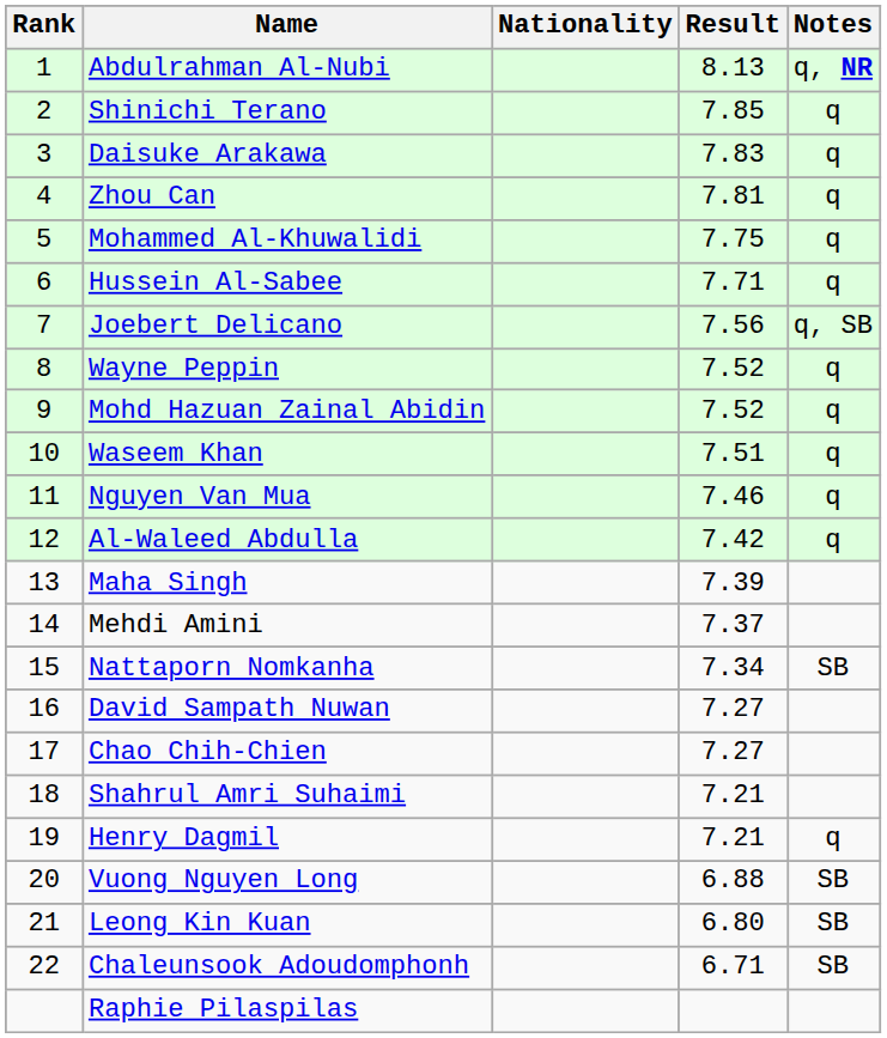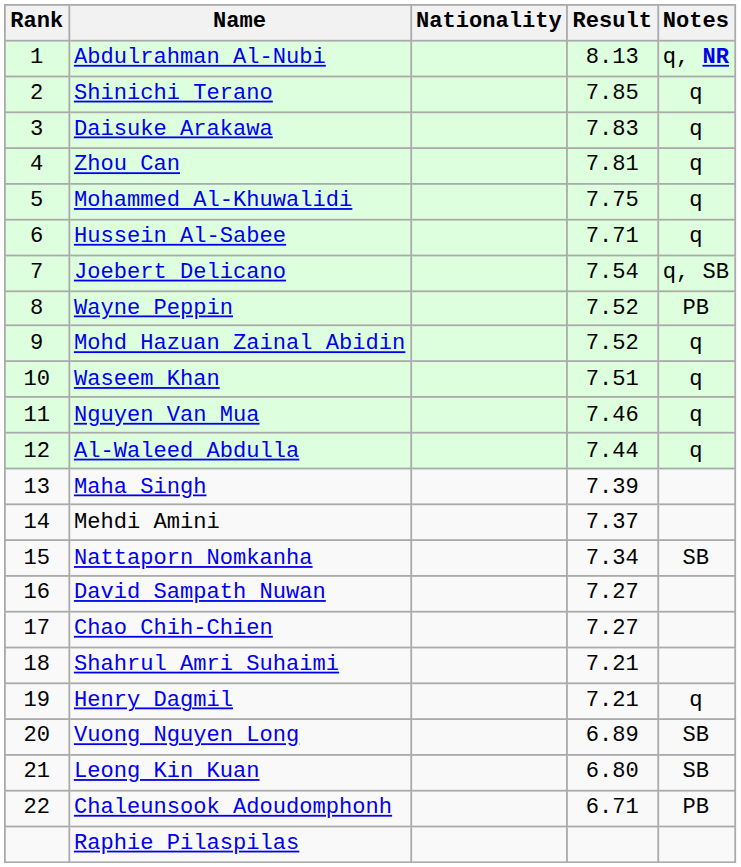 <table class="wikitable sortable" style="text-align:center; font-size:95%">
 <tr>
 <th>Rank</th>
 <th>Name</th>
 <th>Nationality</th>
 <th>Result</th>
 <th>Notes</th>
 </tr>
 <tr bgcolor=ddffdd>
 <td>1</td>
 <td align=left><a href='#'>Abdulrahman Al-Nubi</a></td>
 <td align=left></td>
 <td>8.13</td>
 <td>q, <strong><a href='#'>NR</a></strong></td>
 </tr>
 <tr bgcolor=ddffdd>
 <td>2</td>
 <td align=left><a href='#'>Shinichi Terano</a></td>
 <td align=left></td>
 <td>7.85</td>
 <td>q</td>
 </tr>
 <tr bgcolor=ddffdd>
 <td>3</td>
 <td align=left><a href='#'>Daisuke Arakawa</a></td>
 <td align=left></td>
 <td>7.83</td>
 <td>q</td>
 </tr>
 <tr bgcolor=ddffdd>
 <td>4</td>
 <td align=left><a href='#'>Zhou Can</a></td>
 <td align=left></td>
 <td>7.81</td>
 <td>q</td>
 </tr>
 <tr bgcolor=ddffdd>
 <td>5</td>
 <td align=left><a href='#'>Mohammed Al-Khuwalidi</a></td>
 <td align=left></td>
 <td>7.75</td>
 <td>q</td>
 </tr>
 <tr bgcolor=ddffdd>
 <td>6</td>
 <td align=left><a href='#'>Hussein Al-Sabee</a></td>
 <td align=left></td>
 <td>7.71</td>
 <td>q</td>
 </tr>
 <tr bgcolor=ddffdd>
 <td>7</td>
 <td align=left><a href='#'>Joebert Delicano</a></td>
 <td align=left></td>
-<td>7.56</td>
+<td>7.54</td>
 <td>q, SB</td>
 </tr>
 <tr bgcolor=ddffdd>
 <td>8</td>
 <td align=left><a href='#'>Wayne Peppin</a></td>
 <td align=left></td>
 <td>7.52</td>
-<td>q</td>
+<td>PB</td>
 </tr>
 <tr bgcolor=ddffdd>
 <td>9</td>
 <td align=left><a href='#'>Mohd Hazuan Zainal Abidin</a></td>
 <td align=left></td>
 <td>7.52</td>
 <td>q</td>
 </tr>
 <tr bgcolor=ddffdd>
 <td>10</td>
 <td align=left><a href='#'>Waseem Khan</a></td>
 <td align=left></td>
 <td>7.51</td>
 <td>q</td>
 </tr>
 <tr bgcolor=ddffdd>
 <td>11</td>
 <td align=left><a href='#'>Nguyen Van Mua</a></td>
 <td align=left></td>
 <td>7.46</td>
 <td>q</td>
 </tr>
 <tr bgcolor=ddffdd>
 <td>12</td>
 <td align=left><a href='#'>Al-Waleed Abdulla</a></td>
 <td align=left></td>
-<td>7.42</td>
+<td>7.44</td>
 <td>q</td>
 </tr>
 <tr>
 <td>13</td>
 <td align=left><a href='#'>Maha Singh</a></td>
 <td align=left></td>
 <td>7.39</td>
 <td></td>
 </tr>
 <tr>
 <td>14</td>
 <td align=left>Mehdi Amini</td>
 <td align=left></td>
 <td>7.37</td>
 <td></td>
 </tr>
 <tr>
 <td>15</td>
 <td align=left><a href='#'>Nattaporn Nomkanha</a></td>
 <td align=left></td>
 <td>7.34</td>
 <td>SB</td>
 </tr>
 <tr>
 <td>16</td>
 <td align=left><a href='#'>David Sampath Nuwan</a></td>
 <td align=left></td>
 <td>7.27</td>
 <td></td>
 </tr>
 <tr>
 <td>17</td>
 <td align=left><a href='#'>Chao Chih-Chien</a></td>
 <td align=left></td>
 <td>7.27</td>
 <td></td>
 </tr>
 <tr>
 <td>18</td>
 <td align=left><a href='#'>Shahrul Amri Suhaimi</a></td>
 <td align=left></td>
 <td>7.21</td>
 <td></td>
 </tr>
 <tr>
 <td>19</td>
 <td align=left><a href='#'>Henry Dagmil</a></td>
 <td align=left></td>
 <td>7.21</td>
 <td>q</td>
 </tr>
 <tr>
 <td>20</td>
 <td align=left><a href='#'>Vuong Nguyen Long</a></td>
 <td align=left></td>
-<td>6.88</td>
+<td>6.89</td>
 <td>SB</td>
 </tr>
 <tr>
 <td>21</td>
 <td align=left><a href='#'>Leong Kin Kuan</a></td>
 <td align=left></td>
 <td>6.80</td>
 <td>SB</td>
 </tr>
 <tr>
 <td>22</td>
 <td align=left><a href='#'>Chaleunsook Adoudomphonh</a></td>
 <td align=left></td>
 <td>6.71</td>
-<td>SB</td>
+<td>PB</td>
 </tr>
 <tr>
 <td></td>
 <td align=left><a href='#'>Raphie Pilaspilas</a></td>
 <td align=left></td>
 <td></td>
 <td></td>
 </tr>
 </table>
